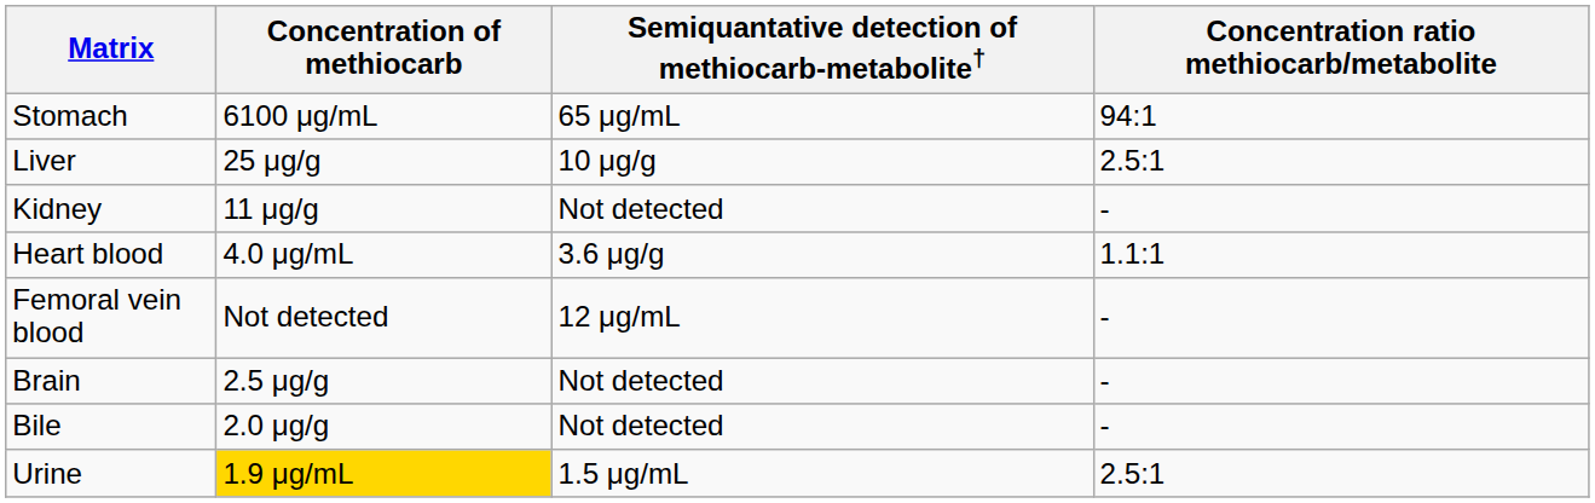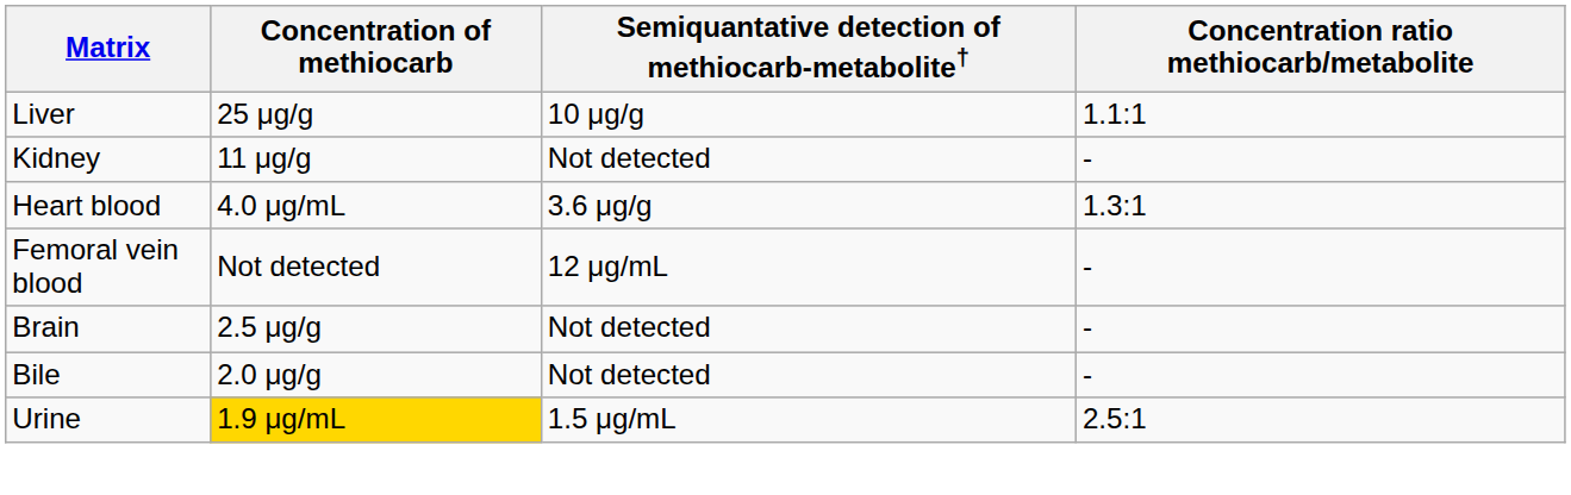 <table class="wikitable sortable">
 <tr>
 <th><a href='#'>Matrix</a></th>
 <th>Concentration of methiocarb</th>
 <th>Semiquantative detection of methiocarb-metabolite<sup>†</sup></th>
 <th>Concentration ratio methiocarb/metabolite</th>
 </tr>
 <tr>
-<td>Stomach</td>
-<td>6100 μg/mL</td>
-<td>65 μg/mL</td>
-<td>94:1</td>
-</tr>
-<tr>
 <td>Liver</td>
 <td>25 μg/g</td>
 <td>10 μg/g</td>
-<td>2.5:1</td>
+<td>1.1:1</td>
 </tr>
 <tr>
 <td>Kidney</td>
 <td>11 μg/g</td>
 <td>Not detected</td>
 <td>-</td>
 </tr>
 <tr>
 <td>Heart blood</td>
 <td>4.0 μg/mL</td>
 <td>3.6 μg/g</td>
-<td>1.1:1</td>
+<td>1.3:1</td>
 </tr>
 <tr>
 <td>Femoral vein blood</td>
 <td>Not detected</td>
 <td>12  μg/mL</td>
 <td>-</td>
 </tr>
 <tr>
 <td>Brain</td>
 <td>2.5 μg/g</td>
 <td>Not detected</td>
 <td>-</td>
 </tr>
 <tr>
 <td>Bile</td>
 <td>2.0 μg/g</td>
 <td>Not detected</td>
 <td>-</td>
 </tr>
 <tr>
 <td>Urine</td>
 <td style="background: gold;">1.9 μg/mL</td>
 <td>1.5 μg/mL</td>
 <td>2.5:1</td>
 </tr>
 </table>
